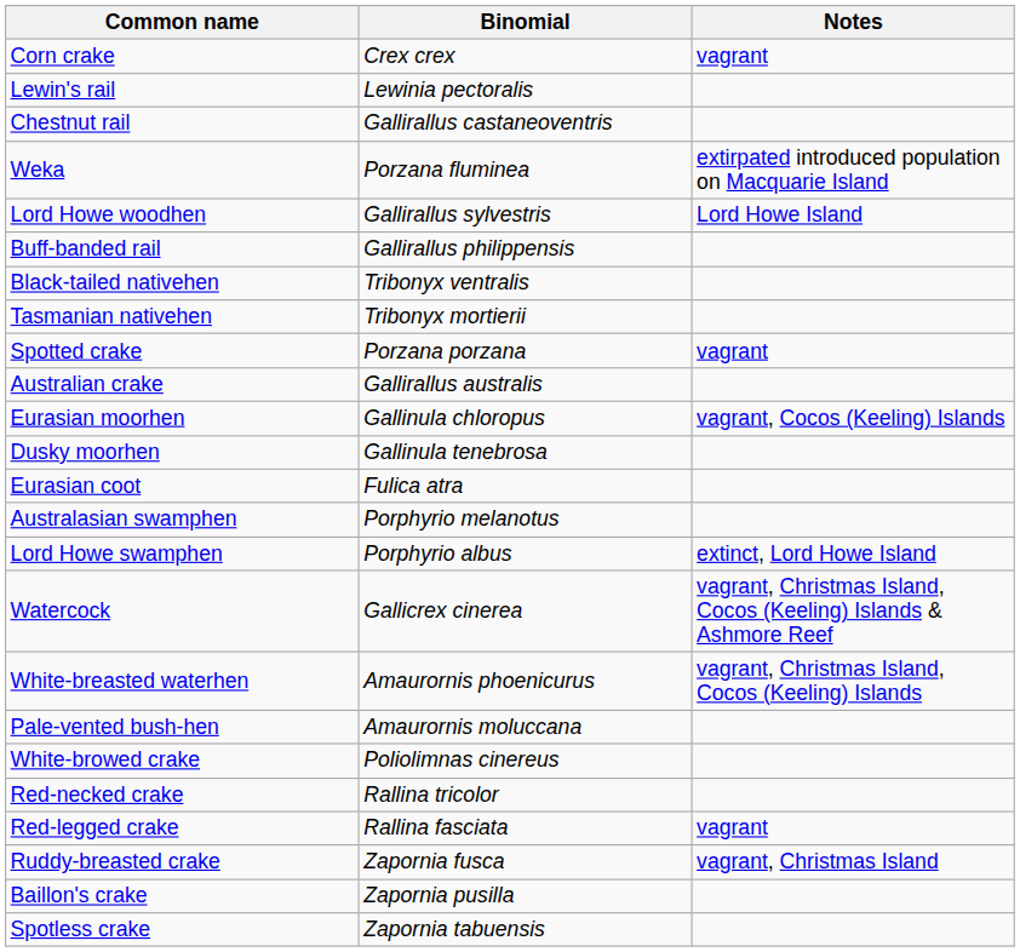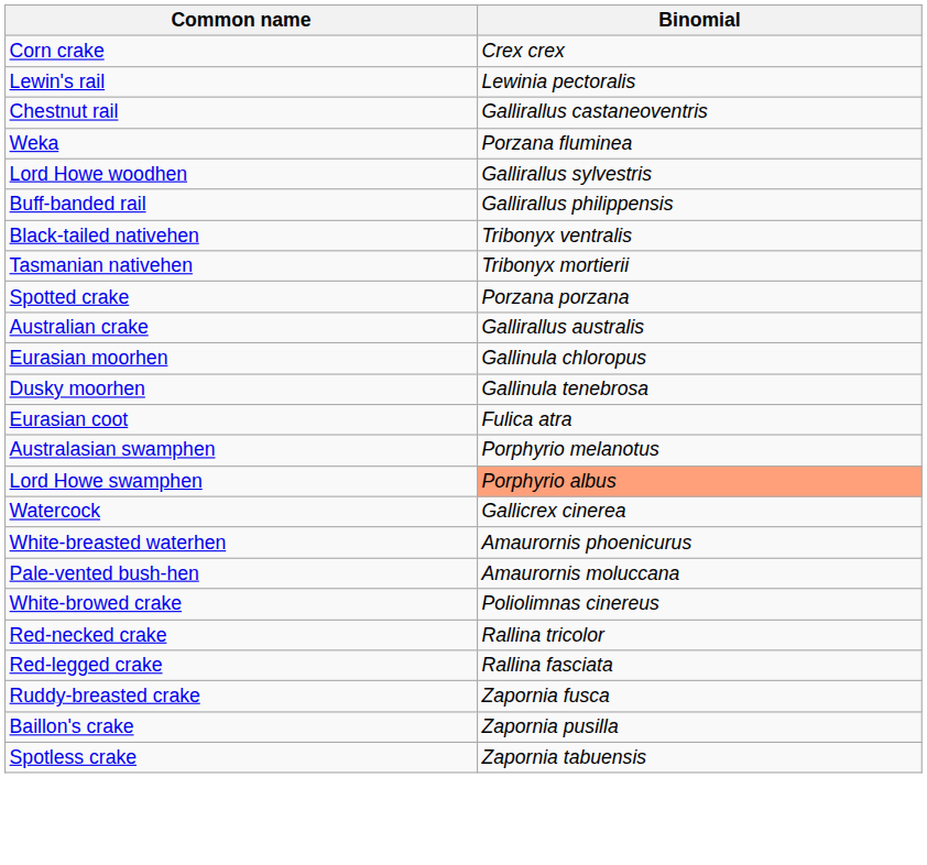 <table style="width:60%;" class="wikitable">
 <tr>
 <th width=35%>Common name</th>
 <th width=33%>Binomial</th>
-<th width=32%>Notes</th>
 </tr>
 <tr>
 <td><a href='#'>Corn crake</a></td>
 <td><em>Crex crex</em></td>
-<td><a href='#'>vagrant</a></td>
 </tr>
 <tr>
 <td><a href='#'>Lewin's rail</a></td>
 <td><em>Lewinia pectoralis</em></td>
-<td></td>
 </tr>
 <tr>
 <td><a href='#'>Chestnut rail</a></td>
 <td><em>Gallirallus castaneoventris</em></td>
-<td></td>
 </tr>
 <tr>
 <td><a href='#'>Weka</a></td>
 <td><em>Porzana fluminea</em></td>
-<td><a href='#'>extirpated</a> introduced population on <a href='#'>Macquarie Island</a></td>
 </tr>
 <tr>
 <td><a href='#'>Lord Howe woodhen</a></td>
 <td><em>Gallirallus sylvestris</em></td>
-<td><a href='#'>Lord Howe Island</a></td>
 </tr>
 <tr>
 <td><a href='#'>Buff-banded rail</a></td>
 <td><em>Gallirallus philippensis</em></td>
-<td></td>
 </tr>
 <tr>
 <td><a href='#'>Black-tailed nativehen</a></td>
 <td><em>Tribonyx ventralis</em></td>
-<td></td>
 </tr>
 <tr>
 <td><a href='#'>Tasmanian nativehen</a></td>
 <td><em>Tribonyx mortierii</em></td>
-<td></td>
 </tr>
 <tr>
 <td><a href='#'>Spotted crake</a></td>
 <td><em>Porzana porzana</em></td>
-<td><a href='#'>vagrant</a></td>
 </tr>
 <tr>
 <td><a href='#'>Australian crake</a></td>
 <td><em>Gallirallus australis</em></td>
-<td></td>
 </tr>
 <tr>
 <td><a href='#'>Eurasian moorhen</a></td>
 <td><em>Gallinula chloropus</em></td>
-<td><a href='#'>vagrant</a>, <a href='#'>Cocos (Keeling) Islands</a></td>
 </tr>
 <tr>
 <td><a href='#'>Dusky moorhen</a></td>
 <td><em>Gallinula tenebrosa</em></td>
-<td></td>
 </tr>
 <tr>
 <td><a href='#'>Eurasian coot</a></td>
 <td><em>Fulica atra</em></td>
-<td></td>
 </tr>
 <tr>
 <td><a href='#'>Australasian swamphen</a></td>
 <td><em>Porphyrio melanotus</em></td>
-<td></td>
 </tr>
 <tr>
 <td><a href='#'>Lord Howe swamphen</a></td>
-<td><em>Porphyrio albus</em></td>
-<td><a href='#'>extinct</a>, <a href='#'>Lord Howe Island</a></td>
+<td style="background: lightsalmon;"><em>Porphyrio albus</em></td>
 </tr>
 <tr>
 <td><a href='#'>Watercock</a></td>
 <td><em>Gallicrex cinerea</em></td>
-<td><a href='#'>vagrant</a>, <a href='#'>Christmas Island</a>, <a href='#'>Cocos (Keeling) Islands</a> & <a href='#'>Ashmore Reef</a></td>
 </tr>
 <tr>
 <td><a href='#'>White-breasted waterhen</a></td>
 <td><em>Amaurornis phoenicurus</em></td>
-<td><a href='#'>vagrant</a>, <a href='#'>Christmas Island</a>, <a href='#'>Cocos (Keeling) Islands</a></td>
 </tr>
 <tr>
 <td><a href='#'>Pale-vented bush-hen</a></td>
 <td><em>Amaurornis moluccana</em></td>
-<td></td>
 </tr>
 <tr>
 <td><a href='#'>White-browed crake</a></td>
 <td><em>Poliolimnas cinereus</em></td>
-<td></td>
 </tr>
 <tr>
 <td><a href='#'>Red-necked crake</a></td>
 <td><em>Rallina tricolor</em></td>
-<td></td>
 </tr>
 <tr>
 <td><a href='#'>Red-legged crake</a></td>
 <td><em>Rallina fasciata</em></td>
-<td><a href='#'>vagrant</a></td>
 </tr>
 <tr>
 <td><a href='#'>Ruddy-breasted crake</a></td>
 <td><em>Zapornia fusca</em></td>
-<td><a href='#'>vagrant</a>, <a href='#'>Christmas Island</a></td>
 </tr>
 <tr>
 <td><a href='#'>Baillon's crake</a></td>
 <td><em>Zapornia pusilla</em></td>
-<td></td>
 </tr>
 <tr>
 <td><a href='#'>Spotless crake</a></td>
 <td><em>Zapornia tabuensis</em></td>
-<td></td>
 </tr>
 </table>
